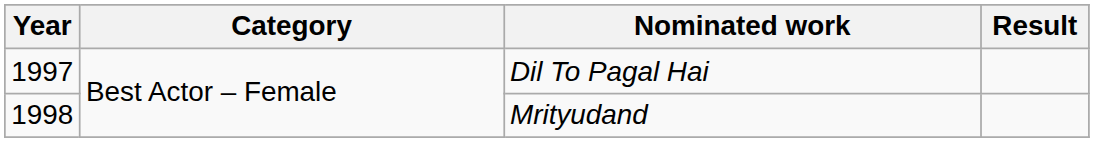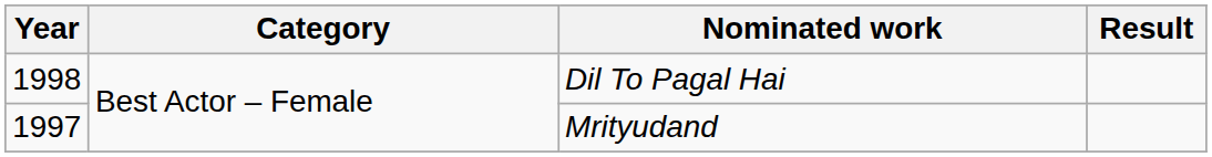 <table class="wikitable" width=100%>
 <tr>
 <th width=5%>Year</th>
 <th width=40%>Category</th>
 <th width=45%>Nominated work</th>
 <th width=10%>Result</th>
 </tr>
 <tr>
-<td>1997</td>
+<td>1998</td>
 <td rowspan="2">Best Actor – Female</td>
 <td><em>Dil To Pagal Hai</em></td>
 <td></td>
 </tr>
 <tr>
-<td>1998</td>
+<td>1997</td>
 <td><em>Mrityudand</em></td>
 <td></td>
 </tr>
 </table>
